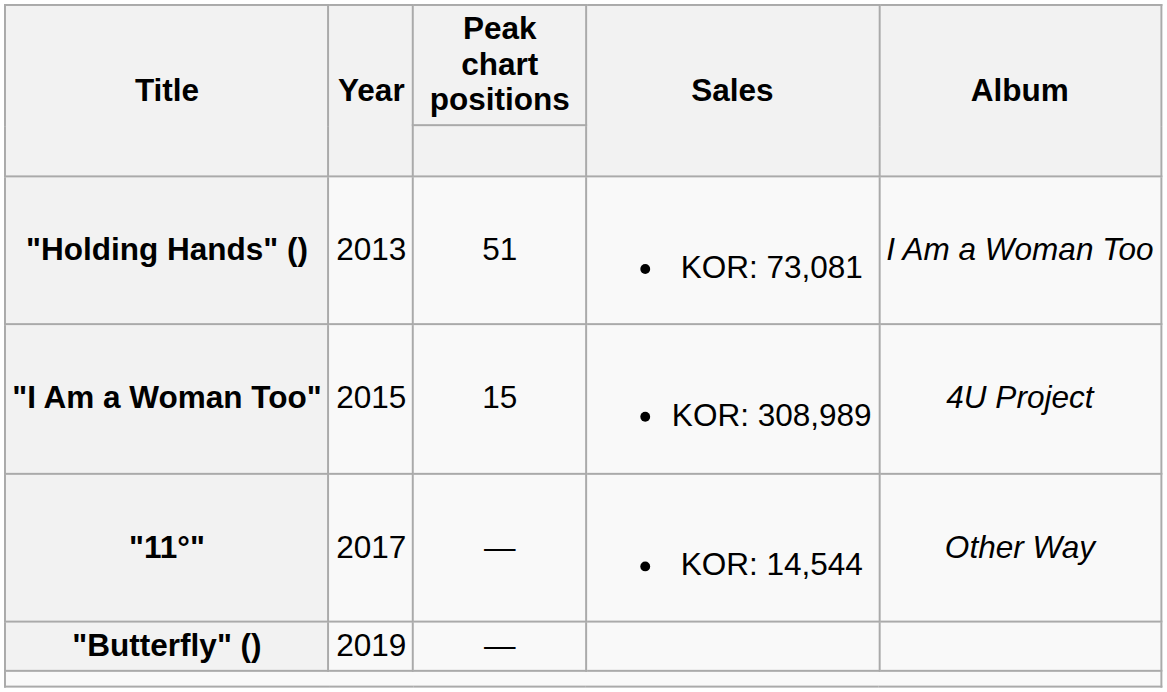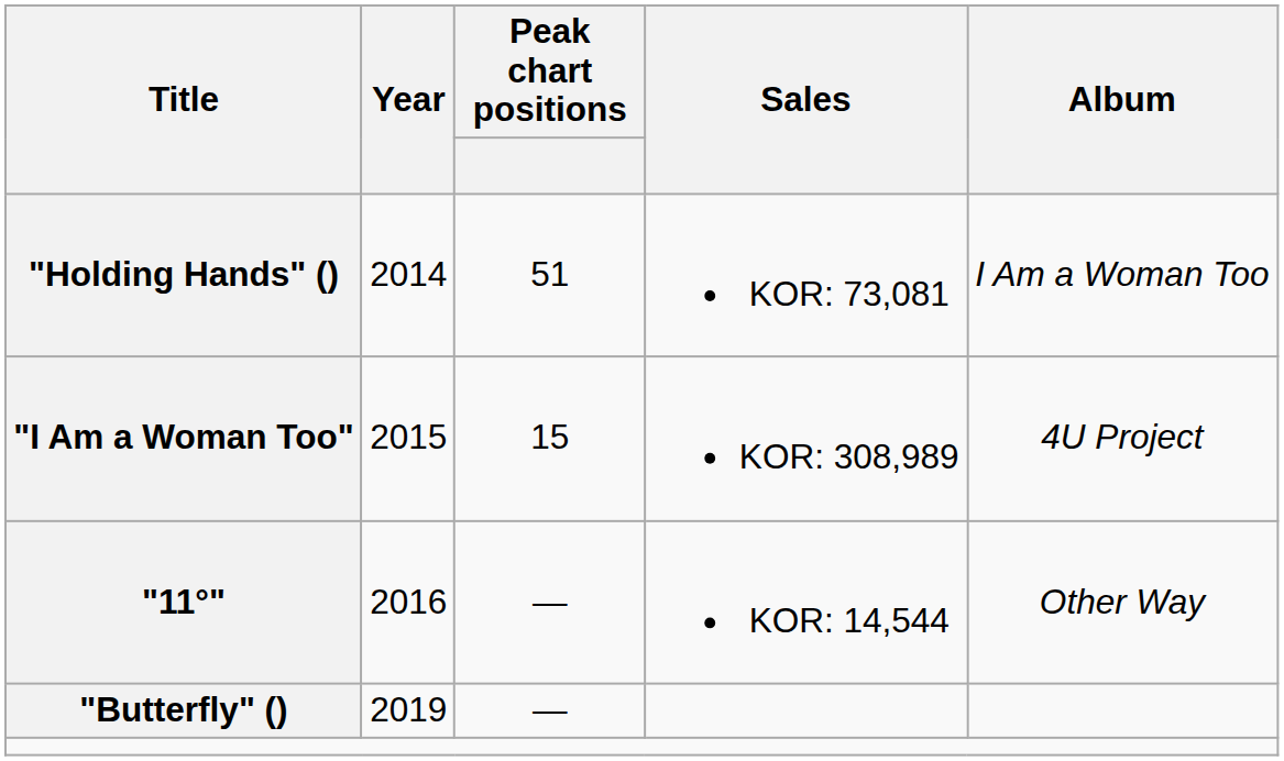 <table class="wikitable plainrowheaders" style="text-align:center">
 <tr>
 <th scope="col" rowspan="2">Title</th>
 <th scope="col" rowspan="2">Year</th>
 <th style="width:5em">Peak chart positions</th>
 <th scope="col" rowspan="2">Sales</th>
 <th scope="col" rowspan="2">Album</th>
 </tr>
 <tr>
 <th><br></th>
 </tr>
 <tr>
 <th scope="row">"Holding Hands" ()<br></th>
-<td>2013</td>
+<td>2014</td>
 <td>51</td>
 <td><br><ul><li>KOR: 73,081</li></ul></td>
 <td><em>I Am a Woman Too</em></td>
 </tr>
 <tr>
 <th scope="row">"I Am a Woman Too"</th>
 <td>2015</td>
 <td>15</td>
 <td><br><ul><li>KOR: 308,989</li></ul></td>
 <td><em>4U Project</em></td>
 </tr>
 <tr>
 <th scope="row">"11°"</th>
-<td>2017</td>
+<td>2016</td>
 <td>—</td>
 <td><br><ul><li>KOR: 14,544</li></ul></td>
 <td><em>Other Way</em></td>
 </tr>
 <tr>
 <th scope="row">"Butterfly" ()</th>
 <td>2019</td>
 <td>—</td>
 <td></td>
 <td></td>
 </tr>
 <tr>
 <td colspan="5"></td>
 </tr>
 </table>
